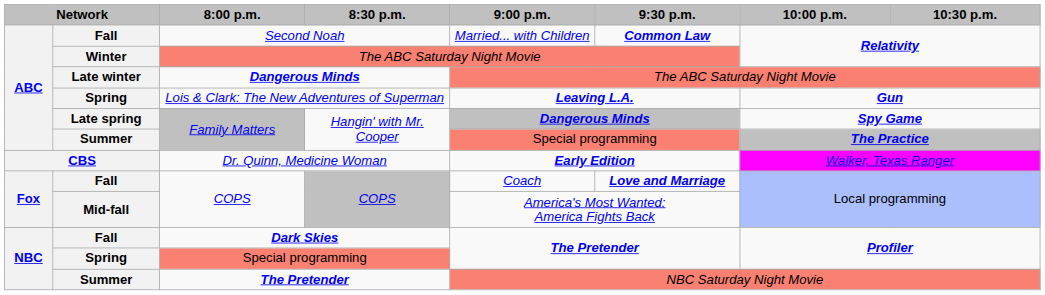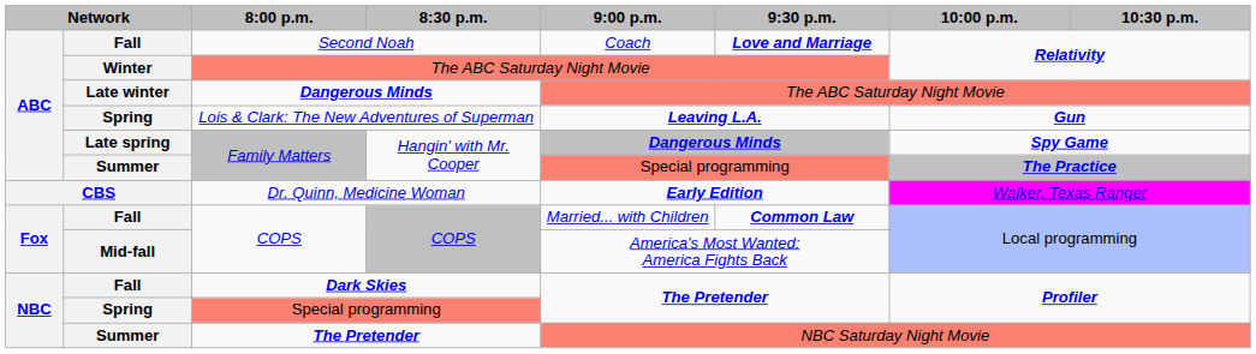 <table class="wikitable" style="width:100%;margin-right:0;text-align:center">
 <tr>
 <th colspan="2" style="background-color:#C0C0C0;text-align:center;width:15%;">Network</th>
 <th style="background-color:#C0C0C0;text-align:center;width:14%;">8:00 p.m.</th>
 <th style="background-color:#C0C0C0;text-align:center;width:14%;">8:30 p.m.</th>
 <th style="background-color:#C0C0C0;text-align:center;width:14%;">9:00 p.m.</th>
 <th style="background-color:#C0C0C0;text-align:center;width:14%;">9:30 p.m.</th>
 <th style="background-color:#C0C0C0;text-align:center">10:00 p.m.</th>
 <th style="background-color:#C0C0C0;text-align:center">10:30 p.m.</th>
 </tr>
 <tr>
 <th rowspan="6"><a href='#'>ABC</a></th>
 <th>Fall</th>
 <td colspan="2"><em><a href='#'>Second Noah</a></em></td>
-<td><em><a href='#'>Married... with Children</a></em></td>
-<td><strong><em><a href='#'>Common Law</a></em></strong></td>
+<td><em><a href='#'>Coach</a></em></td>
+<td><strong><em><a href='#'>Love and Marriage</a></em></strong></td>
 <td rowspan="2" colspan="2"><strong><em><a href='#'>Relativity</a></em></strong></td>
 </tr>
 <tr>
 <th>Winter</th>
 <td colspan="4" style="background:#FA8072;"><em>The ABC Saturday Night Movie</em></td>
 </tr>
 <tr>
 <th>Late winter</th>
 <td colspan="2"><strong><em><a href='#'>Dangerous Minds</a></em></strong></td>
 <td colspan="4" style="background:#FA8072;"><em>The ABC Saturday Night Movie</em></td>
 </tr>
 <tr>
 <th>Spring</th>
 <td colspan="2"><em><a href='#'>Lois & Clark: The New Adventures of Superman</a></em></td>
 <td colspan="2"><strong><em><a href='#'>Leaving L.A.</a></em></strong></td>
 <td colspan="2"><strong><em><a href='#'>Gun</a></em></strong></td>
 </tr>
 <tr>
 <th>Late spring</th>
 <td rowspan="2" style="background:#C0C0C0;"><em><a href='#'>Family Matters</a></em> </td>
 <td rowspan="2"><em><a href='#'>Hangin' with Mr. Cooper</a></em></td>
 <td colspan="2" style="background:#C0C0C0;"><strong><em><a href='#'>Dangerous Minds</a></em></strong> </td>
 <td colspan="2"><strong><em><a href='#'>Spy Game</a></em></strong></td>
 </tr>
 <tr>
 <th>Summer</th>
 <td colspan="2" style="background:#FA8072;">Special programming</td>
 <td colspan="2" style="background:#C0C0C0;"><strong><em><a href='#'>The Practice</a></em></strong> </td>
 </tr>
 <tr>
 <th colspan="2"><a href='#'>CBS</a></th>
 <td colspan="2"><em><a href='#'>Dr. Quinn, Medicine Woman</a></em></td>
 <td colspan="2"><strong><em><a href='#'>Early Edition</a></em></strong></td>
 <td colspan="2" style="background:#FF00FF;"><em><a href='#'>Walker, Texas Ranger</a></em> </td>
 </tr>
 <tr>
 <th rowspan="2"><a href='#'>Fox</a></th>
 <th>Fall</th>
 <td rowspan="2"><em><a href='#'>COPS</a></em></td>
 <td rowspan="2" style="background:#C0C0C0;"><em><a href='#'>COPS</a></em> </td>
-<td><em><a href='#'>Coach</a></em></td>
-<td><strong><em><a href='#'>Love and Marriage</a></em></strong></td>
+<td><em><a href='#'>Married... with Children</a></em></td>
+<td><strong><em><a href='#'>Common Law</a></em></strong></td>
 <td bgcolor="#abbfff" rowspan="2" colspan="2">Local programming</td>
 </tr>
 <tr>
 <th>Mid-fall</th>
 <td colspan="2"><em><a href='#'>America's Most Wanted:<br>America Fights Back</a></em></td>
 </tr>
 <tr>
 <th rowspan="3"><a href='#'>NBC</a></th>
 <th>Fall</th>
 <td colspan="2"><strong><em><a href='#'>Dark Skies</a></em></strong></td>
 <td colspan="2" rowspan="2"><strong><em><a href='#'>The Pretender</a></em></strong></td>
 <td colspan="2" rowspan="2"><strong><em><a href='#'>Profiler</a></em></strong></td>
 </tr>
 <tr>
 <th>Spring</th>
 <td colspan="2" style="background:#FA8072;">Special programming</td>
 </tr>
 <tr>
 <th>Summer</th>
 <td colspan="2"><strong><em><a href='#'>The Pretender</a></em></strong></td>
 <td colspan="4" style="background:#FA8072;"><em>NBC Saturday Night Movie</em></td>
 </tr>
 </table>
